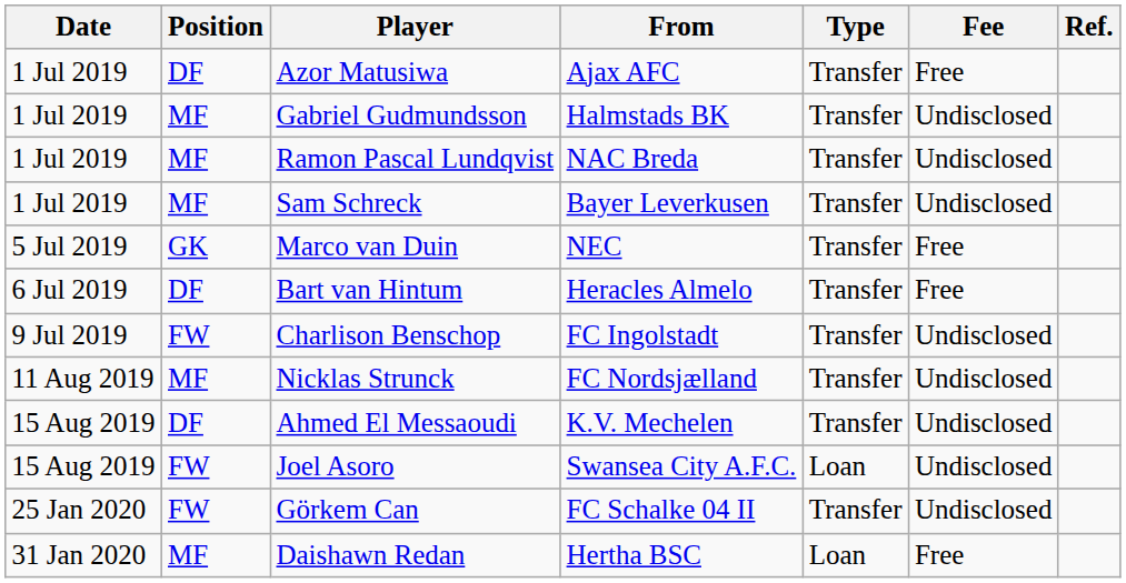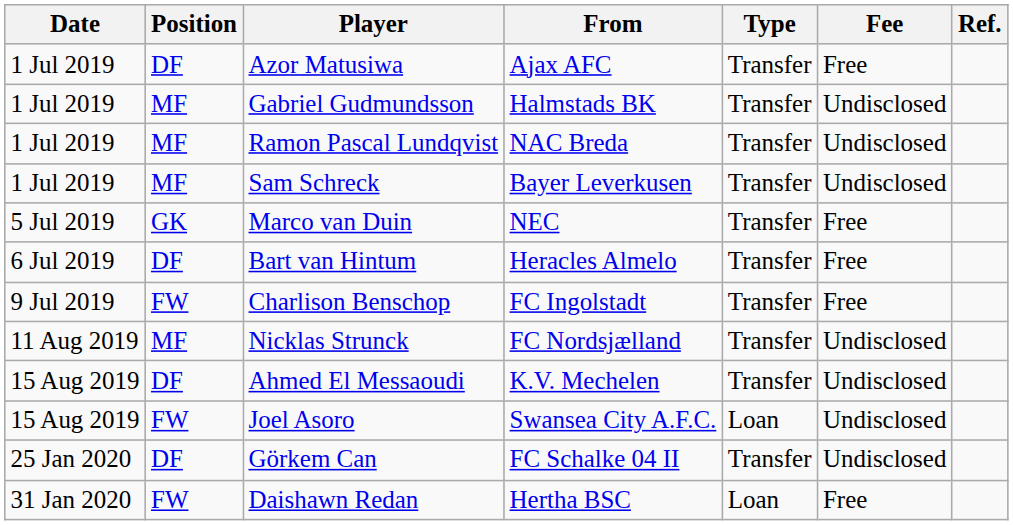 <table class="wikitable">
 <tr>
 <th>Date</th>
 <th>Position</th>
 <th>Player</th>
 <th>From</th>
 <th><abbr>Type</abbr></th>
 <th>Fee</th>
 <th><abbr>Ref.</abbr></th>
 </tr>
 <tr>
 <td>1 Jul 2019</td>
 <td><a href='#'>DF</a></td>
 <td> <a href='#'>Azor Matusiwa</a></td>
 <td> <a href='#'>Ajax AFC</a></td>
 <td>Transfer</td>
 <td>Free</td>
 <td></td>
 </tr>
 <tr>
 <td>1 Jul 2019</td>
 <td><a href='#'>MF</a></td>
 <td> <a href='#'>Gabriel Gudmundsson</a></td>
 <td><a href='#'>Halmstads BK</a></td>
 <td>Transfer</td>
 <td>Undisclosed</td>
 <td></td>
 </tr>
 <tr>
 <td>1 Jul 2019</td>
 <td><a href='#'>MF</a></td>
 <td> <a href='#'>Ramon Pascal Lundqvist</a></td>
 <td> <a href='#'>NAC Breda</a></td>
 <td>Transfer</td>
 <td>Undisclosed</td>
 <td></td>
 </tr>
 <tr>
 <td>1 Jul 2019</td>
 <td><a href='#'>MF</a></td>
 <td> <a href='#'>Sam Schreck</a></td>
 <td> <a href='#'>Bayer Leverkusen</a></td>
 <td>Transfer</td>
 <td>Undisclosed</td>
 <td></td>
 </tr>
 <tr>
 <td>5 Jul 2019</td>
 <td><a href='#'>GK</a></td>
 <td> <a href='#'>Marco van Duin</a></td>
 <td> <a href='#'>NEC</a></td>
 <td>Transfer</td>
 <td>Free</td>
 <td></td>
 </tr>
 <tr>
 <td>6 Jul 2019</td>
 <td><a href='#'>DF</a></td>
 <td> <a href='#'>Bart van Hintum</a></td>
 <td> <a href='#'>Heracles Almelo</a></td>
 <td>Transfer</td>
 <td>Free</td>
 <td></td>
 </tr>
 <tr>
 <td>9 Jul 2019</td>
 <td><a href='#'>FW</a></td>
 <td> <a href='#'>Charlison Benschop</a></td>
 <td> <a href='#'>FC Ingolstadt</a></td>
 <td>Transfer</td>
-<td>Undisclosed</td>
+<td>Free</td>
 <td></td>
 </tr>
 <tr>
 <td>11 Aug 2019</td>
 <td><a href='#'>MF</a></td>
 <td> <a href='#'>Nicklas Strunck</a></td>
 <td> <a href='#'>FC Nordsjælland</a></td>
 <td>Transfer</td>
 <td>Undisclosed</td>
 <td></td>
 </tr>
 <tr>
 <td>15 Aug 2019</td>
 <td><a href='#'>DF</a></td>
 <td> <a href='#'>Ahmed El Messaoudi</a></td>
 <td> <a href='#'>K.V. Mechelen</a></td>
 <td>Transfer</td>
 <td>Undisclosed</td>
 <td></td>
 </tr>
 <tr>
 <td>15 Aug 2019</td>
 <td><a href='#'>FW</a></td>
 <td> <a href='#'>Joel Asoro</a></td>
 <td> <a href='#'>Swansea City A.F.C.</a></td>
 <td>Loan</td>
 <td>Undisclosed</td>
 <td></td>
 </tr>
 <tr>
 <td>25 Jan 2020</td>
-<td><a href='#'>FW</a></td>
+<td><a href='#'>DF</a></td>
 <td> <a href='#'>Görkem Can</a></td>
 <td> <a href='#'>FC Schalke 04 II</a></td>
 <td>Transfer</td>
 <td>Undisclosed</td>
 <td></td>
 </tr>
 <tr>
 <td>31 Jan 2020</td>
-<td><a href='#'>MF</a></td>
+<td><a href='#'>FW</a></td>
 <td> <a href='#'>Daishawn Redan</a></td>
 <td> <a href='#'>Hertha BSC</a></td>
 <td>Loan</td>
 <td>Free</td>
 <td></td>
 </tr>
 </table>
